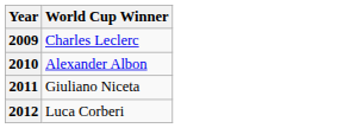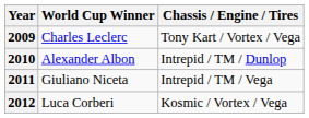 <table class="wikitable">
 <tr>
 <th>Year</th>
 <th>World Cup Winner </th>
+<th>Chassis / Engine / Tires</th>
 </tr>
 <tr>
 <th>2009</th>
 <td> <a href='#'>Charles Leclerc</a></td>
+<td>Tony Kart / Vortex / Vega</td>
 </tr>
 <tr>
 <th>2010</th>
 <td> <a href='#'>Alexander Albon</a></td>
+<td>Intrepid / TM / <a href='#'>Dunlop</a></td>
 </tr>
 <tr>
 <th>2011</th>
 <td> Giuliano Niceta</td>
+<td>Intrepid / TM / Vega</td>
 </tr>
 <tr>
 <th>2012</th>
 <td> Luca Corberi</td>
+<td>Kosmic / Vortex / Vega</td>
 </tr>
 </table>
